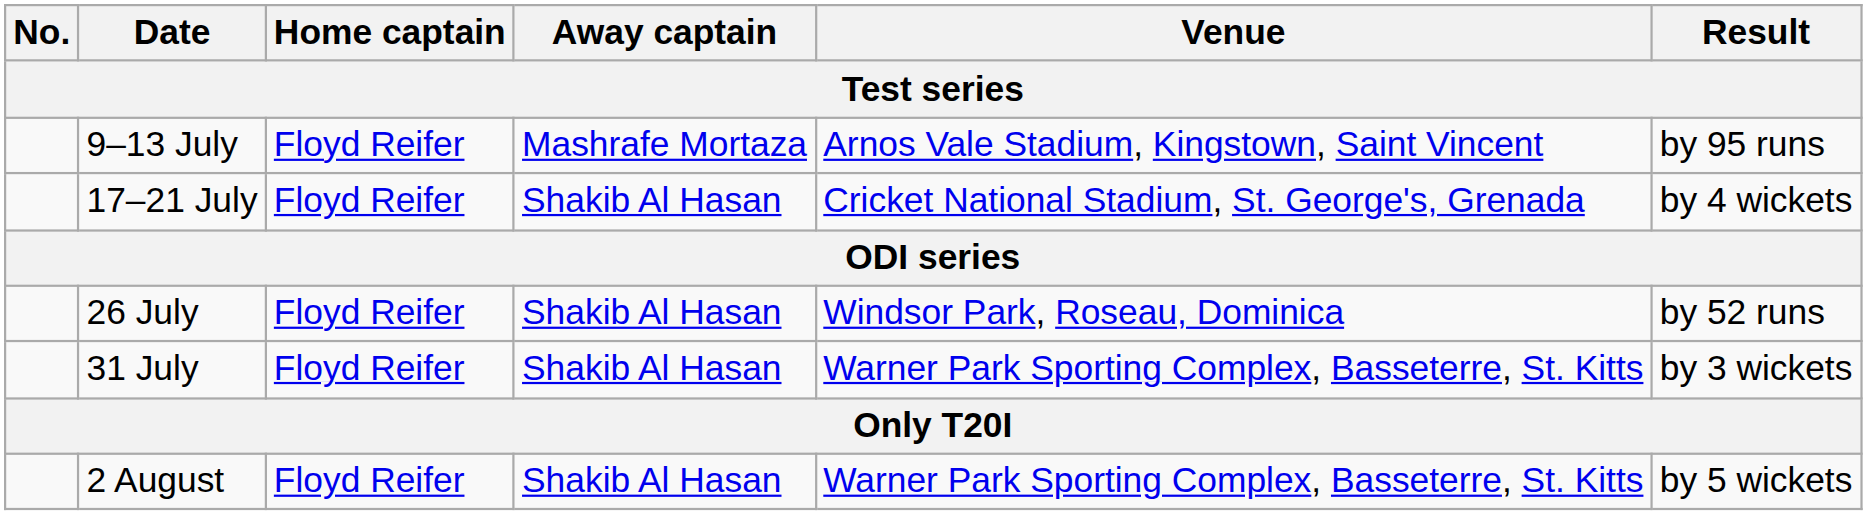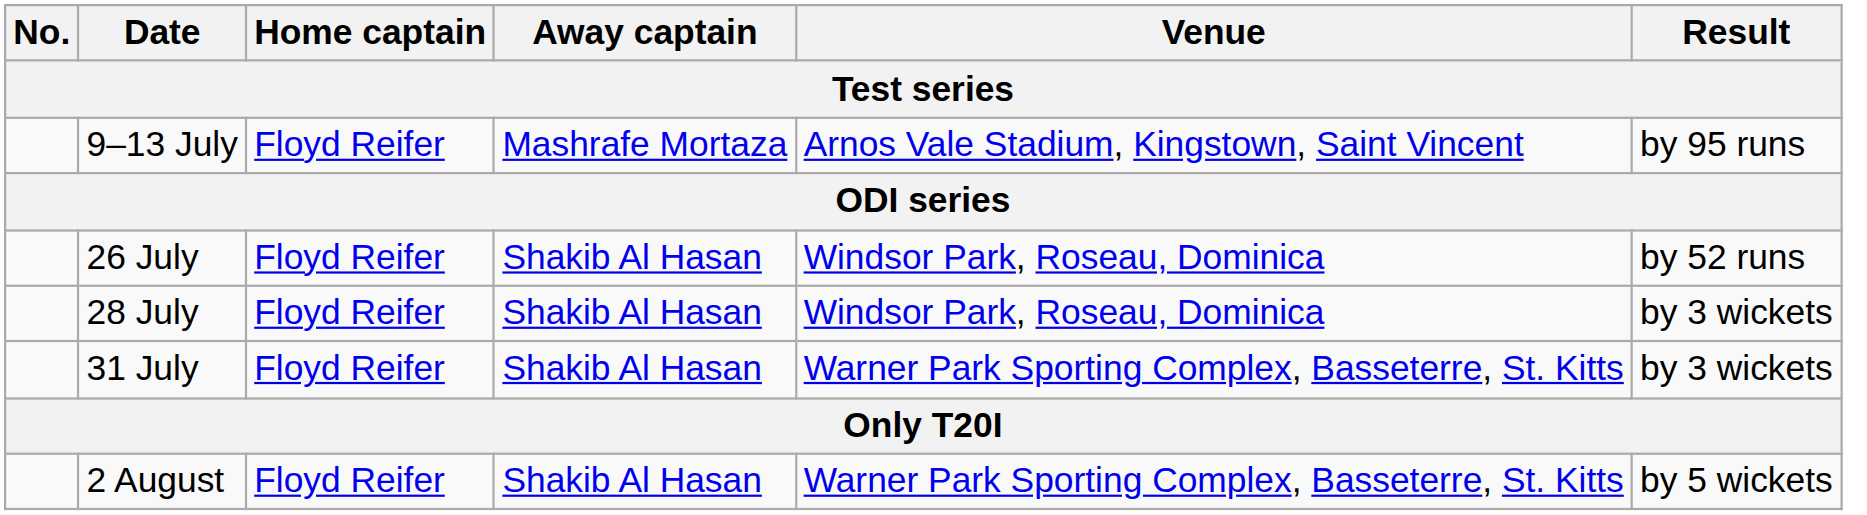 <table class="wikitable">
 <tr>
 <th>No.</th>
 <th>Date</th>
 <th>Home captain</th>
 <th>Away captain</th>
 <th>Venue</th>
 <th>Result</th>
 </tr>
 <tr>
 <th colspan="6">Test series</th>
 </tr>
 <tr>
 <td></td>
 <td>9–13 July</td>
 <td><a href='#'>Floyd Reifer</a></td>
 <td><a href='#'>Mashrafe Mortaza</a></td>
 <td><a href='#'>Arnos Vale Stadium</a>, <a href='#'>Kingstown</a>, <a href='#'>Saint Vincent</a></td>
 <td> by 95 runs</td>
 </tr>
 <tr>
-<td></td>
-<td>17–21 July</td>
-<td><a href='#'>Floyd Reifer</a></td>
-<td><a href='#'>Shakib Al Hasan</a></td>
-<td><a href='#'>Cricket National Stadium</a>, <a href='#'>St. George's, Grenada</a></td>
-<td> by 4 wickets</td>
-</tr>
-<tr>
 <th colspan="6">ODI series</th>
 </tr>
 <tr>
 <td></td>
 <td>26 July</td>
 <td><a href='#'>Floyd Reifer</a></td>
 <td><a href='#'>Shakib Al Hasan</a></td>
 <td><a href='#'>Windsor Park</a>, <a href='#'>Roseau, Dominica</a></td>
 <td> by 52 runs</td>
+</tr>
+<tr>
+<td></td>
+<td>28 July</td>
+<td><a href='#'>Floyd Reifer</a></td>
+<td><a href='#'>Shakib Al Hasan</a></td>
+<td><a href='#'>Windsor Park</a>, <a href='#'>Roseau, Dominica</a></td>
+<td> by 3 wickets</td>
 </tr>
 <tr>
 <td></td>
 <td>31 July</td>
 <td><a href='#'>Floyd Reifer</a></td>
 <td><a href='#'>Shakib Al Hasan</a></td>
 <td><a href='#'>Warner Park Sporting Complex</a>, <a href='#'>Basseterre</a>, <a href='#'>St. Kitts</a></td>
 <td> by 3 wickets</td>
 </tr>
 <tr>
 <th colspan="6">Only T20I</th>
 </tr>
 <tr>
 <td></td>
 <td>2 August</td>
 <td><a href='#'>Floyd Reifer</a></td>
 <td><a href='#'>Shakib Al Hasan</a></td>
 <td><a href='#'>Warner Park Sporting Complex</a>, <a href='#'>Basseterre</a>, <a href='#'>St. Kitts</a></td>
 <td> by 5 wickets</td>
 </tr>
 </table>
